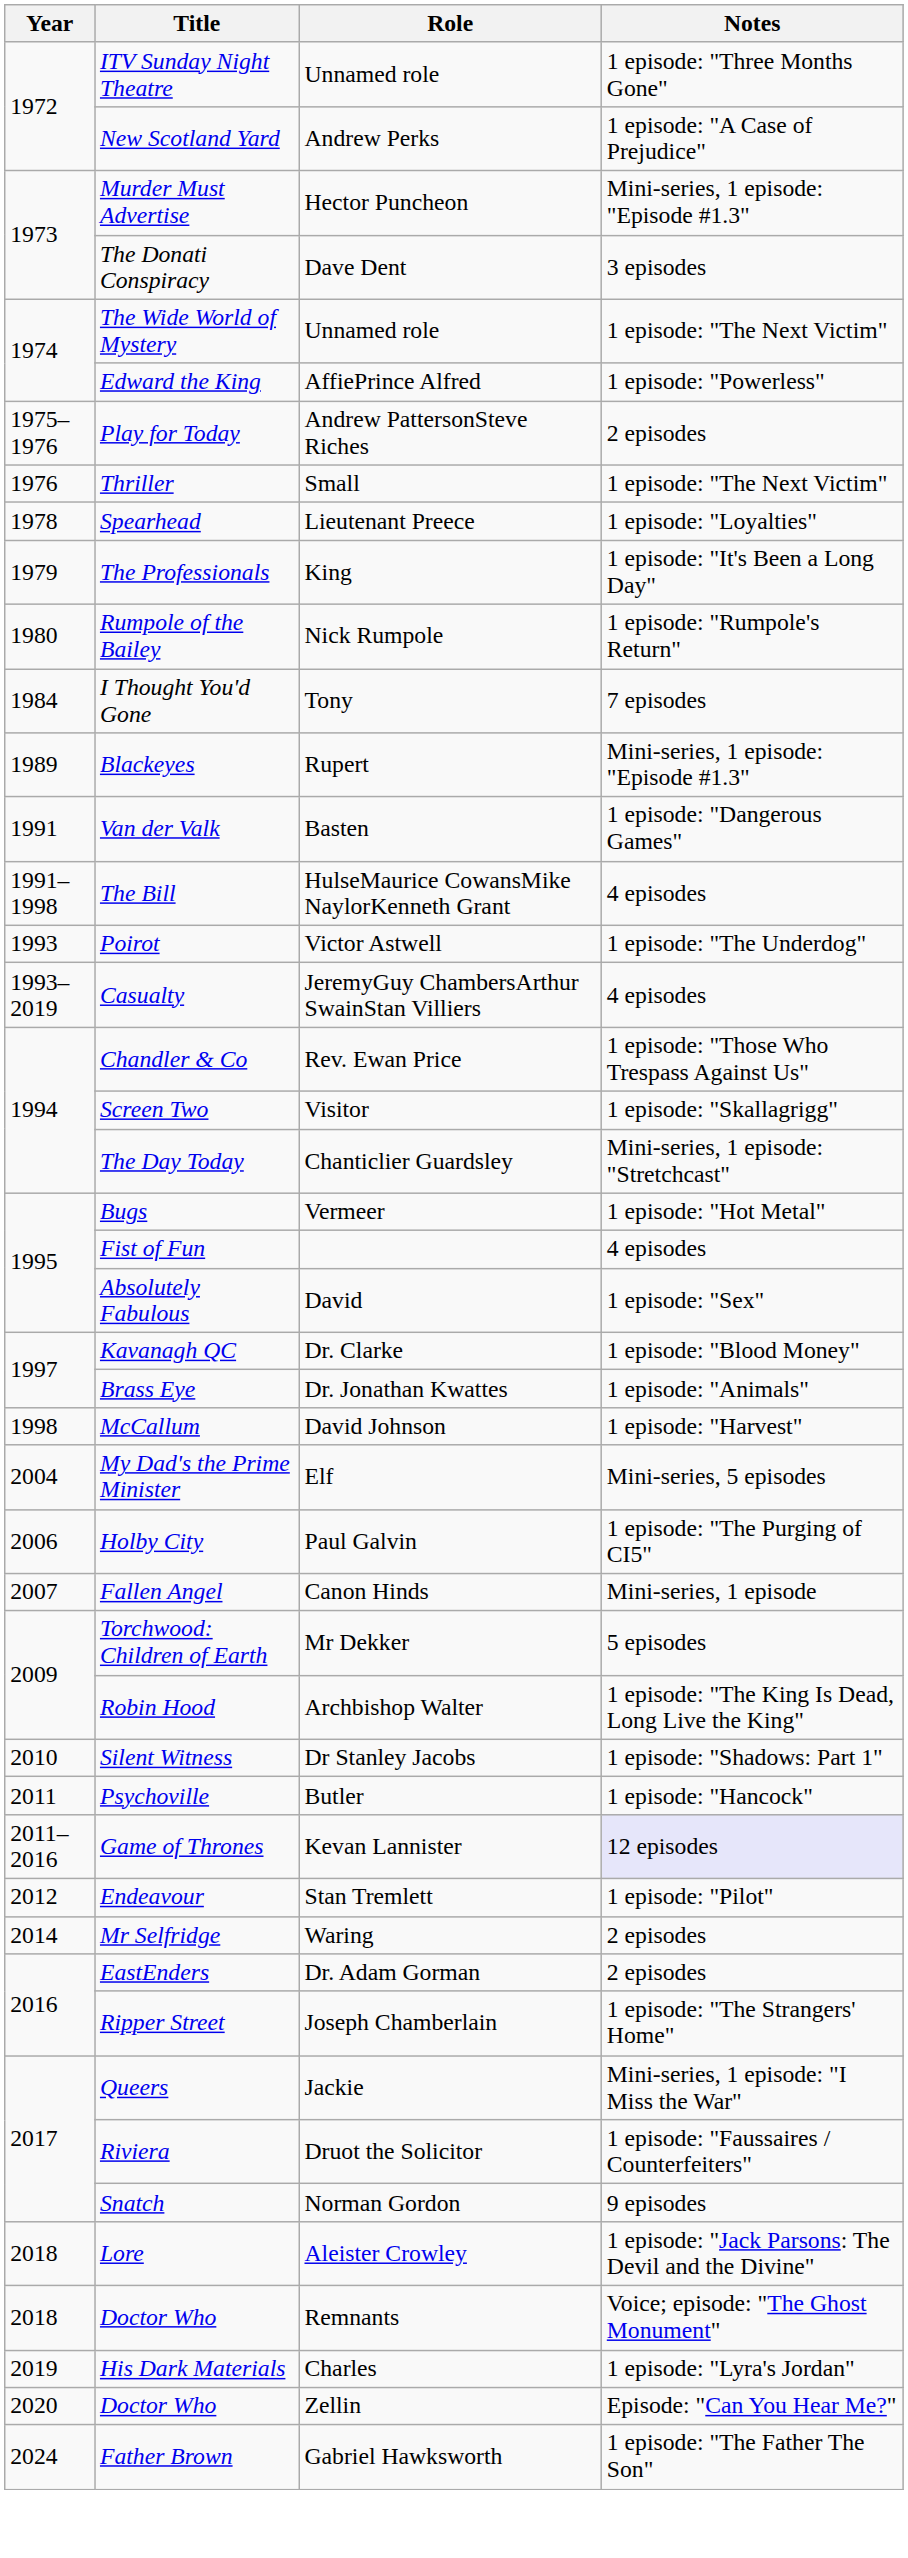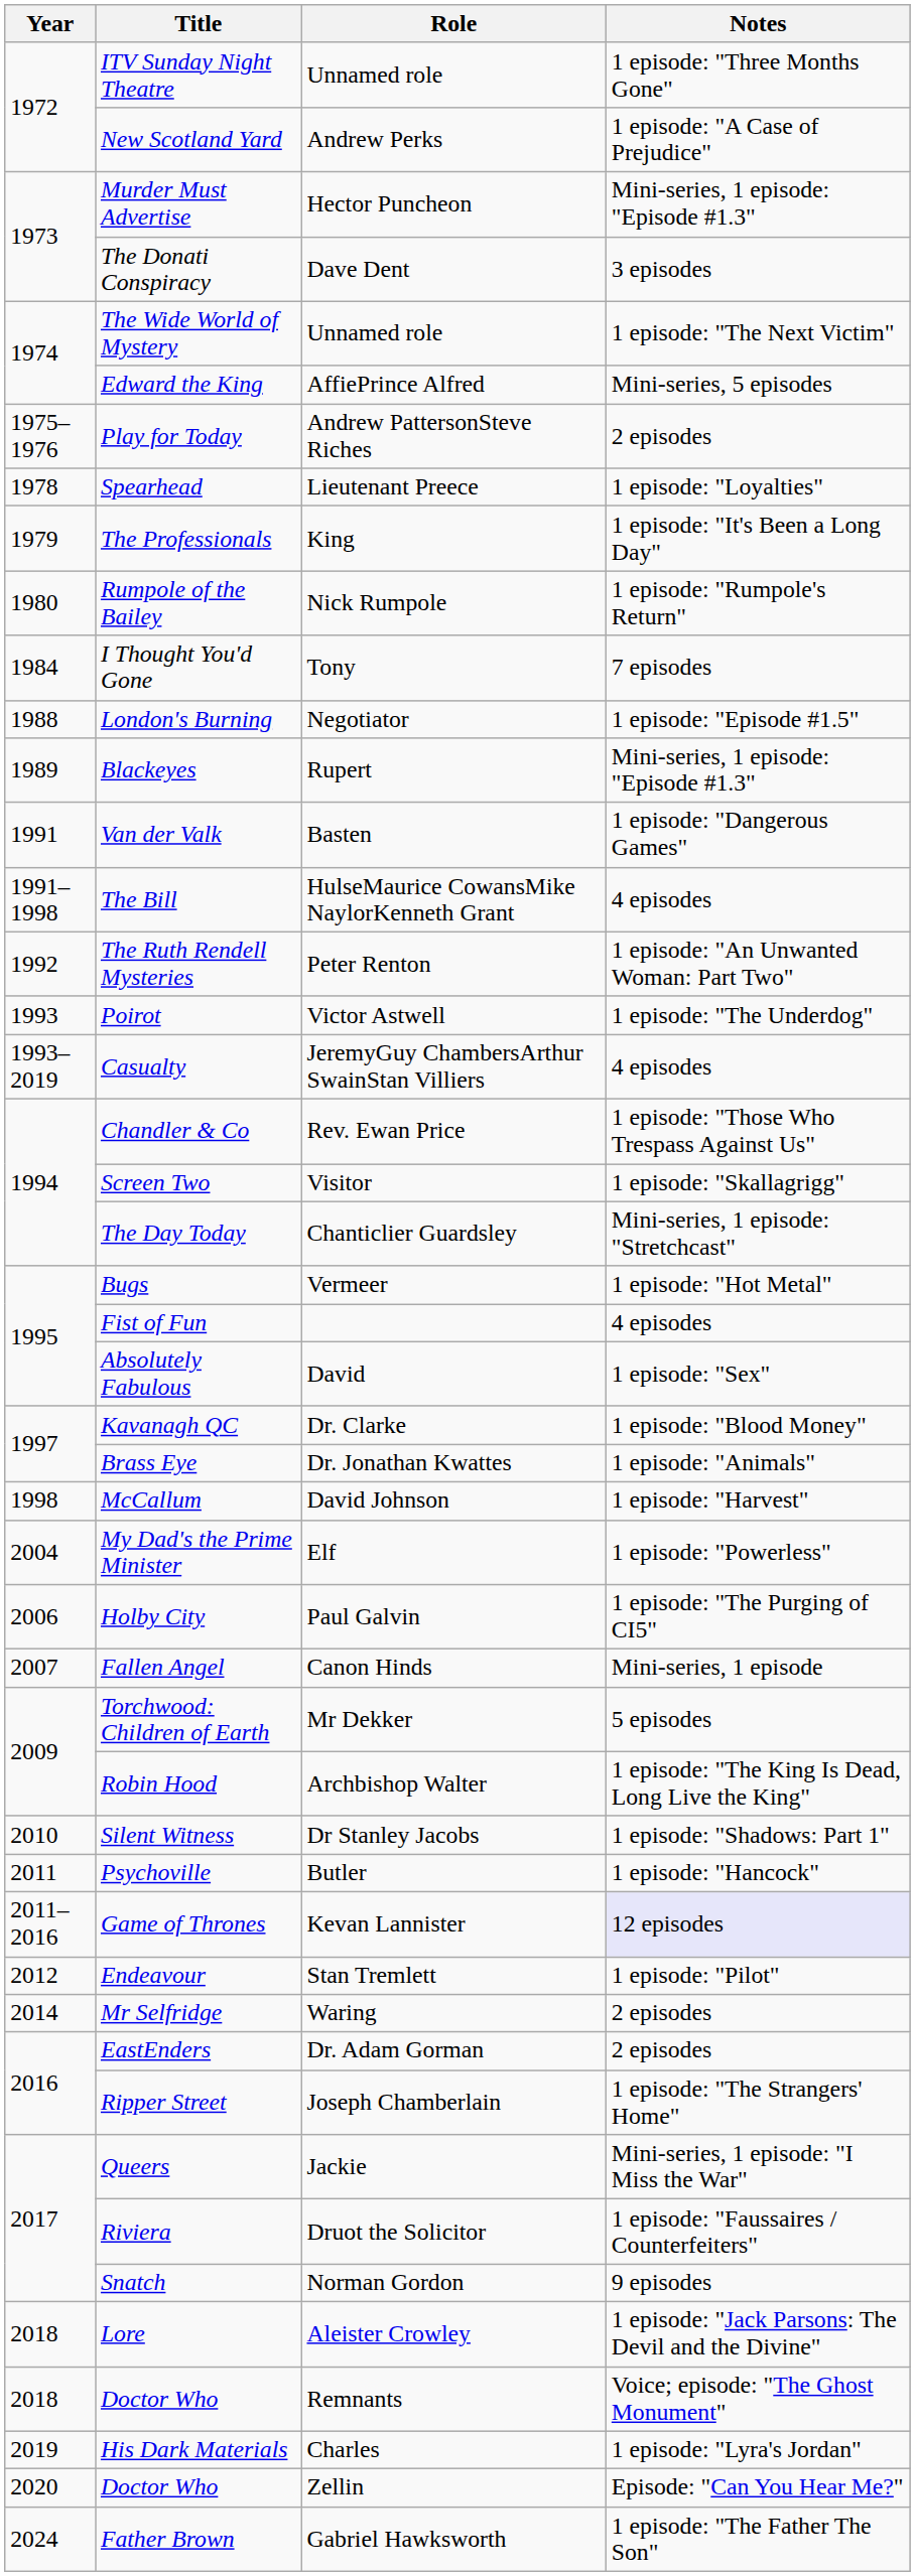 <table class="wikitable">
 <tr>
 <th>Year</th>
 <th>Title</th>
 <th>Role</th>
 <th>Notes</th>
 </tr>
 <tr>
 <td rowspan="2">1972</td>
 <td><em><a href='#'>ITV Sunday Night Theatre</a></em></td>
 <td>Unnamed role</td>
 <td>1 episode: "Three Months Gone"</td>
 </tr>
 <tr>
 <td><em><a href='#'>New Scotland Yard</a></em></td>
 <td>Andrew Perks</td>
 <td>1 episode: "A Case of Prejudice"</td>
 </tr>
 <tr>
 <td rowspan="2">1973</td>
 <td><em><a href='#'>Murder Must Advertise</a></em></td>
 <td>Hector Puncheon</td>
 <td>Mini-series, 1 episode: "Episode #1.3"</td>
 </tr>
 <tr>
 <td><em>The Donati Conspiracy</em></td>
 <td>Dave Dent</td>
 <td>3 episodes</td>
 </tr>
 <tr>
 <td rowspan="2">1974</td>
 <td><em><a href='#'>The Wide World of Mystery</a></em></td>
 <td>Unnamed role</td>
 <td>1 episode: "The Next Victim"</td>
 </tr>
 <tr>
 <td><em><a href='#'>Edward the King</a></em></td>
 <td>AffiePrince Alfred</td>
-<td>1 episode: "Powerless"</td>
+<td>Mini-series, 5 episodes</td>
 </tr>
 <tr>
 <td>1975–1976</td>
 <td><em><a href='#'>Play for Today</a></em></td>
 <td>Andrew PattersonSteve Riches</td>
 <td>2 episodes</td>
-</tr>
-<tr>
-<td>1976</td>
-<td><em><a href='#'>Thriller</a></em></td>
-<td>Small</td>
-<td>1 episode: "The Next Victim"</td>
 </tr>
 <tr>
 <td>1978</td>
 <td><em><a href='#'>Spearhead</a></em></td>
 <td>Lieutenant Preece</td>
 <td>1 episode: "Loyalties"</td>
 </tr>
 <tr>
 <td>1979</td>
 <td><em><a href='#'>The Professionals</a></em></td>
 <td>King</td>
 <td>1 episode: "It's Been a Long Day"</td>
 </tr>
 <tr>
 <td>1980</td>
 <td><em><a href='#'>Rumpole of the Bailey</a></em></td>
 <td>Nick Rumpole</td>
 <td>1 episode: "Rumpole's Return"</td>
 </tr>
 <tr>
 <td>1984</td>
 <td><em>I Thought You'd Gone</em></td>
 <td>Tony</td>
 <td>7 episodes</td>
 </tr>
 <tr>
+<td>1988</td>
+<td><em><a href='#'>London's Burning</a></em></td>
+<td>Negotiator</td>
+<td>1 episode: "Episode #1.5"</td>
+</tr>
+<tr>
 <td>1989</td>
 <td><em><a href='#'>Blackeyes</a></em></td>
 <td>Rupert</td>
 <td>Mini-series, 1 episode: "Episode #1.3"</td>
 </tr>
 <tr>
 <td>1991</td>
 <td><em><a href='#'>Van der Valk</a></em></td>
 <td>Basten</td>
 <td>1 episode: "Dangerous Games"</td>
 </tr>
 <tr>
 <td>1991–1998</td>
 <td><em><a href='#'>The Bill</a></em></td>
 <td>HulseMaurice CowansMike NaylorKenneth Grant</td>
 <td>4 episodes</td>
+</tr>
+<tr>
+<td>1992</td>
+<td><em><a href='#'>The Ruth Rendell Mysteries</a></em></td>
+<td>Peter Renton</td>
+<td>1 episode: "An Unwanted Woman: Part Two"</td>
 </tr>
 <tr>
 <td>1993</td>
 <td><em><a href='#'>Poirot</a></em></td>
 <td>Victor Astwell</td>
 <td>1 episode: "The Underdog"</td>
 </tr>
 <tr>
 <td>1993–2019</td>
 <td><em><a href='#'>Casualty</a></em></td>
 <td>JeremyGuy ChambersArthur SwainStan Villiers</td>
 <td>4 episodes</td>
 </tr>
 <tr>
 <td rowspan="3">1994</td>
 <td><em><a href='#'>Chandler & Co</a></em></td>
 <td>Rev. Ewan Price</td>
 <td>1 episode: "Those Who Trespass Against Us"</td>
 </tr>
 <tr>
 <td><em><a href='#'>Screen Two</a></em></td>
 <td>Visitor</td>
 <td>1 episode: "Skallagrigg"</td>
 </tr>
 <tr>
 <td><em><a href='#'>The Day Today</a></em></td>
 <td>Chanticlier Guardsley</td>
 <td>Mini-series, 1 episode: "Stretchcast"</td>
 </tr>
 <tr>
 <td rowspan="3">1995</td>
 <td><em><a href='#'>Bugs</a></em></td>
 <td>Vermeer</td>
 <td>1 episode: "Hot Metal"</td>
 </tr>
 <tr>
 <td><em><a href='#'>Fist of Fun</a></em></td>
 <td></td>
 <td>4 episodes</td>
 </tr>
 <tr>
 <td><em><a href='#'>Absolutely Fabulous</a></em></td>
 <td>David</td>
 <td>1 episode: "Sex"</td>
 </tr>
 <tr>
 <td rowspan="2">1997</td>
 <td><em><a href='#'>Kavanagh QC</a></em></td>
 <td>Dr. Clarke</td>
 <td>1 episode: "Blood Money"</td>
 </tr>
 <tr>
 <td><em><a href='#'>Brass Eye</a></em></td>
 <td>Dr. Jonathan Kwattes</td>
 <td>1 episode: "Animals"</td>
 </tr>
 <tr>
 <td>1998</td>
 <td><em><a href='#'>McCallum</a></em></td>
 <td>David Johnson</td>
 <td>1 episode: "Harvest"</td>
 </tr>
 <tr>
 <td>2004</td>
 <td><em><a href='#'>My Dad's the Prime Minister</a></em></td>
 <td>Elf</td>
-<td>Mini-series, 5 episodes</td>
+<td>1 episode: "Powerless"</td>
 </tr>
 <tr>
 <td>2006</td>
 <td><em><a href='#'>Holby City</a></em></td>
 <td>Paul Galvin</td>
 <td>1 episode: "The Purging of CI5"</td>
 </tr>
 <tr>
 <td>2007</td>
 <td><em><a href='#'>Fallen Angel</a></em></td>
 <td>Canon Hinds</td>
 <td>Mini-series, 1 episode</td>
 </tr>
 <tr>
 <td rowspan="2">2009</td>
 <td><em><a href='#'>Torchwood: Children of Earth</a></em></td>
 <td>Mr Dekker</td>
 <td>5 episodes</td>
 </tr>
 <tr>
 <td><em><a href='#'>Robin Hood</a></em></td>
 <td>Archbishop Walter</td>
 <td>1 episode: "The King Is Dead, Long Live the King"</td>
 </tr>
 <tr>
 <td>2010</td>
 <td><em><a href='#'>Silent Witness</a></em></td>
 <td>Dr Stanley Jacobs</td>
 <td>1 episode: "Shadows: Part 1"</td>
 </tr>
 <tr>
 <td>2011</td>
 <td><em><a href='#'>Psychoville</a></em></td>
 <td>Butler</td>
 <td>1 episode: "Hancock"</td>
 </tr>
 <tr>
 <td>2011–2016</td>
 <td><em><a href='#'>Game of Thrones</a></em></td>
 <td>Kevan Lannister</td>
 <td style="background: lavender;">12 episodes</td>
 </tr>
 <tr>
 <td>2012</td>
 <td><em><a href='#'>Endeavour</a></em></td>
 <td>Stan Tremlett</td>
 <td>1 episode: "Pilot"</td>
 </tr>
 <tr>
 <td>2014</td>
 <td><em><a href='#'>Mr Selfridge</a></em></td>
 <td>Waring</td>
 <td>2 episodes</td>
 </tr>
 <tr>
 <td rowspan="2">2016</td>
 <td><em><a href='#'>EastEnders</a></em></td>
 <td>Dr. Adam Gorman</td>
 <td>2 episodes</td>
 </tr>
 <tr>
 <td><em><a href='#'>Ripper Street</a></em></td>
 <td>Joseph Chamberlain</td>
 <td>1 episode: "The Strangers' Home"</td>
 </tr>
 <tr>
 <td rowspan="3">2017</td>
 <td><em><a href='#'>Queers</a></em></td>
 <td>Jackie</td>
 <td>Mini-series, 1 episode: "I Miss the War"</td>
 </tr>
 <tr>
 <td><em><a href='#'>Riviera</a></em></td>
 <td>Druot the Solicitor</td>
 <td>1 episode: "Faussaires / Counterfeiters"</td>
 </tr>
 <tr>
 <td><em><a href='#'>Snatch</a></em></td>
 <td>Norman Gordon</td>
 <td>9 episodes</td>
 </tr>
 <tr>
 <td>2018</td>
 <td><em><a href='#'>Lore</a></em></td>
 <td><a href='#'>Aleister Crowley</a></td>
 <td>1 episode: "<a href='#'>Jack Parsons</a>: The Devil and the Divine"</td>
 </tr>
 <tr>
 <td>2018</td>
 <td><em><a href='#'>Doctor Who</a></em></td>
 <td>Remnants</td>
 <td>Voice; episode: "<a href='#'>The Ghost Monument</a>"</td>
 </tr>
 <tr>
 <td>2019</td>
 <td><em><a href='#'>His Dark Materials</a></em></td>
 <td>Charles</td>
 <td>1 episode: "Lyra's Jordan"</td>
 </tr>
 <tr>
 <td>2020</td>
 <td><em><a href='#'>Doctor Who</a></em></td>
 <td>Zellin</td>
 <td>Episode: "<a href='#'>Can You Hear Me?</a>"</td>
 </tr>
 <tr>
 <td>2024</td>
 <td><em><a href='#'>Father Brown</a></em></td>
 <td>Gabriel Hawksworth</td>
 <td>1 episode: "The Father The Son"</td>
 </tr>
 </table>
